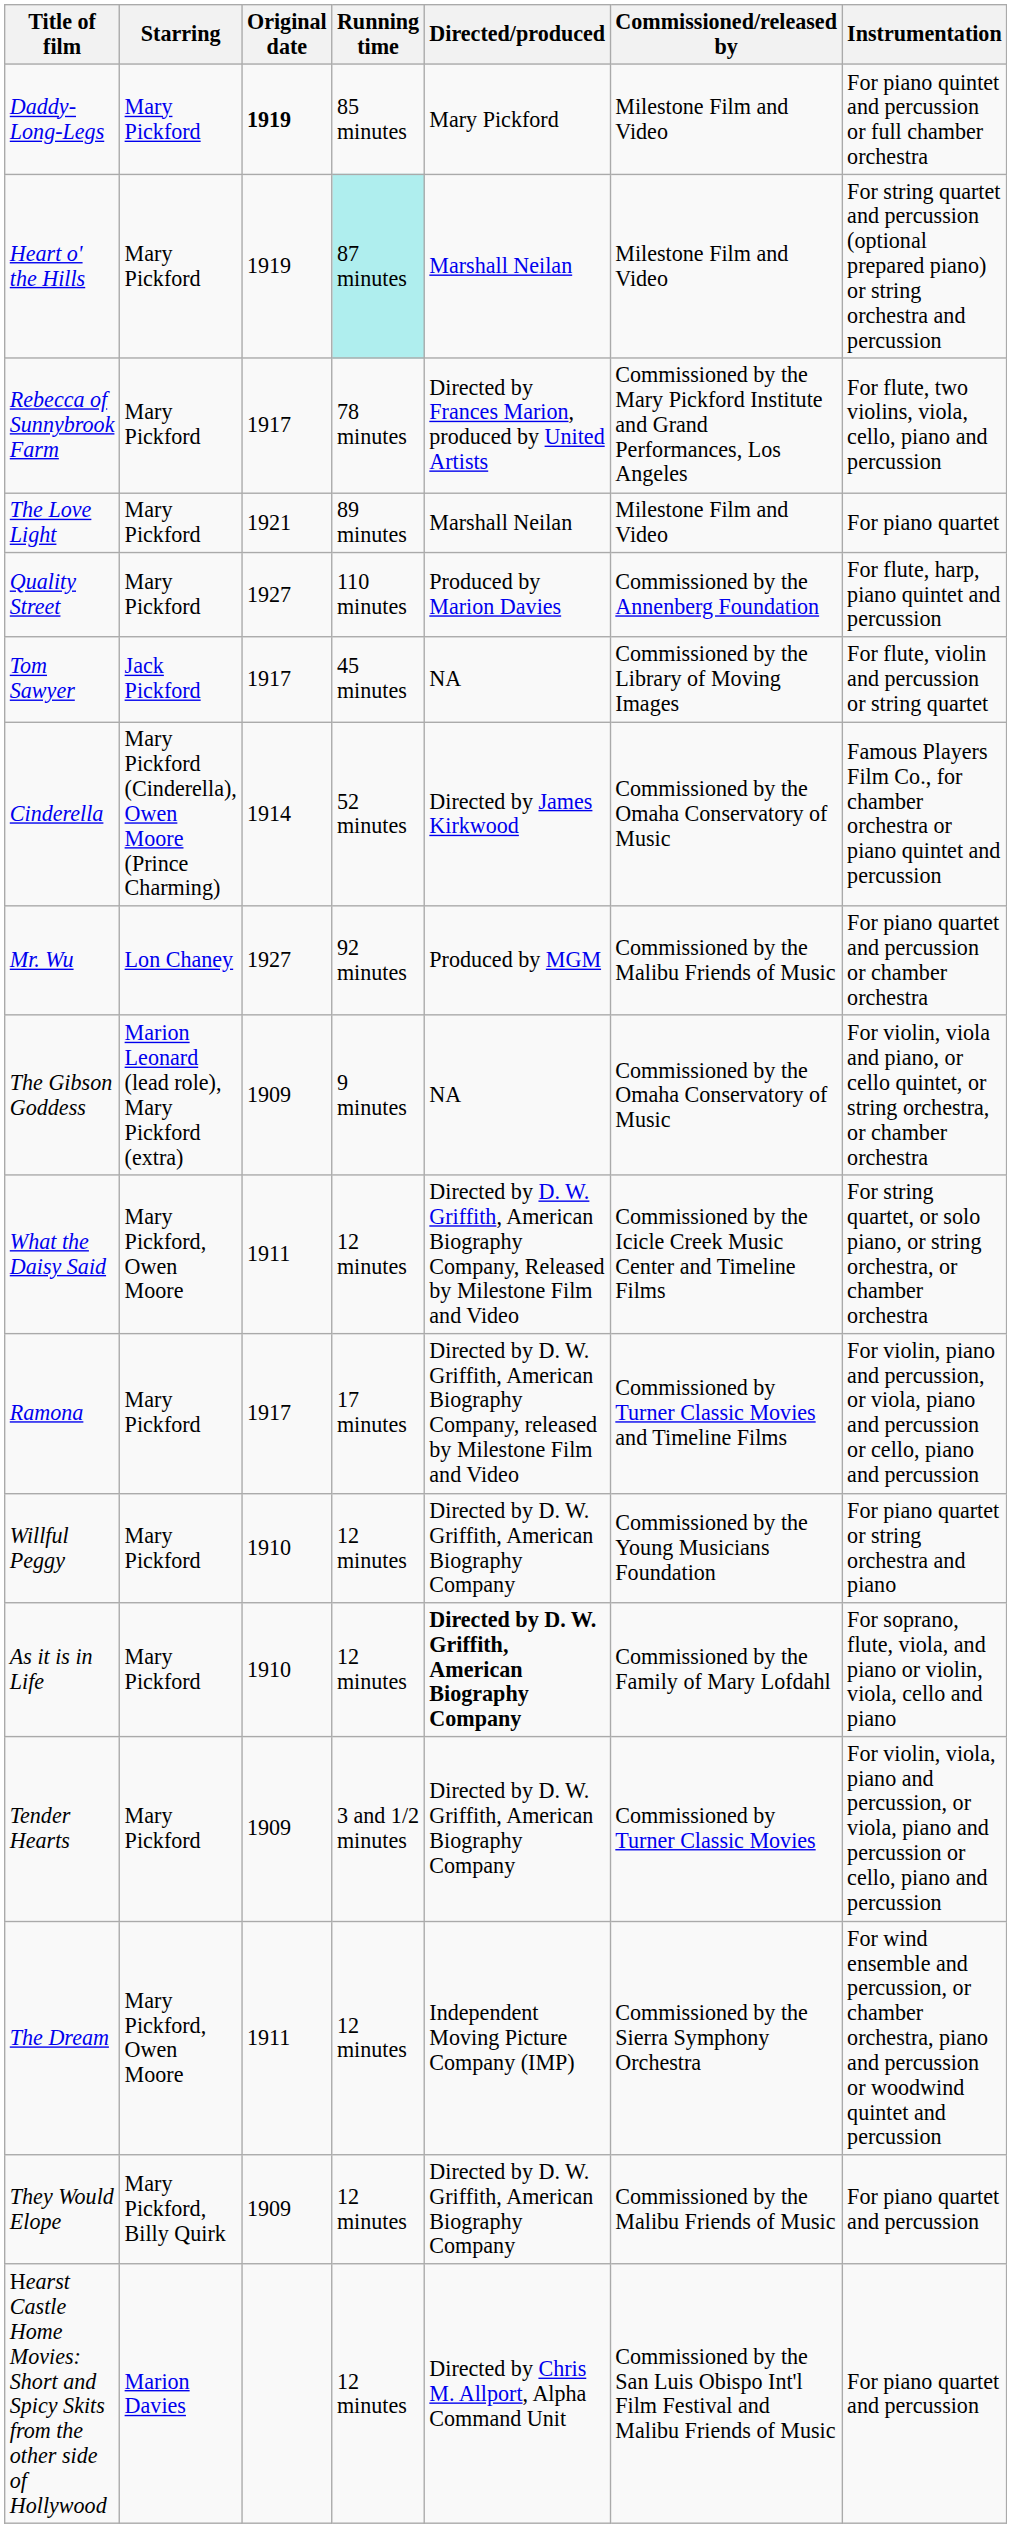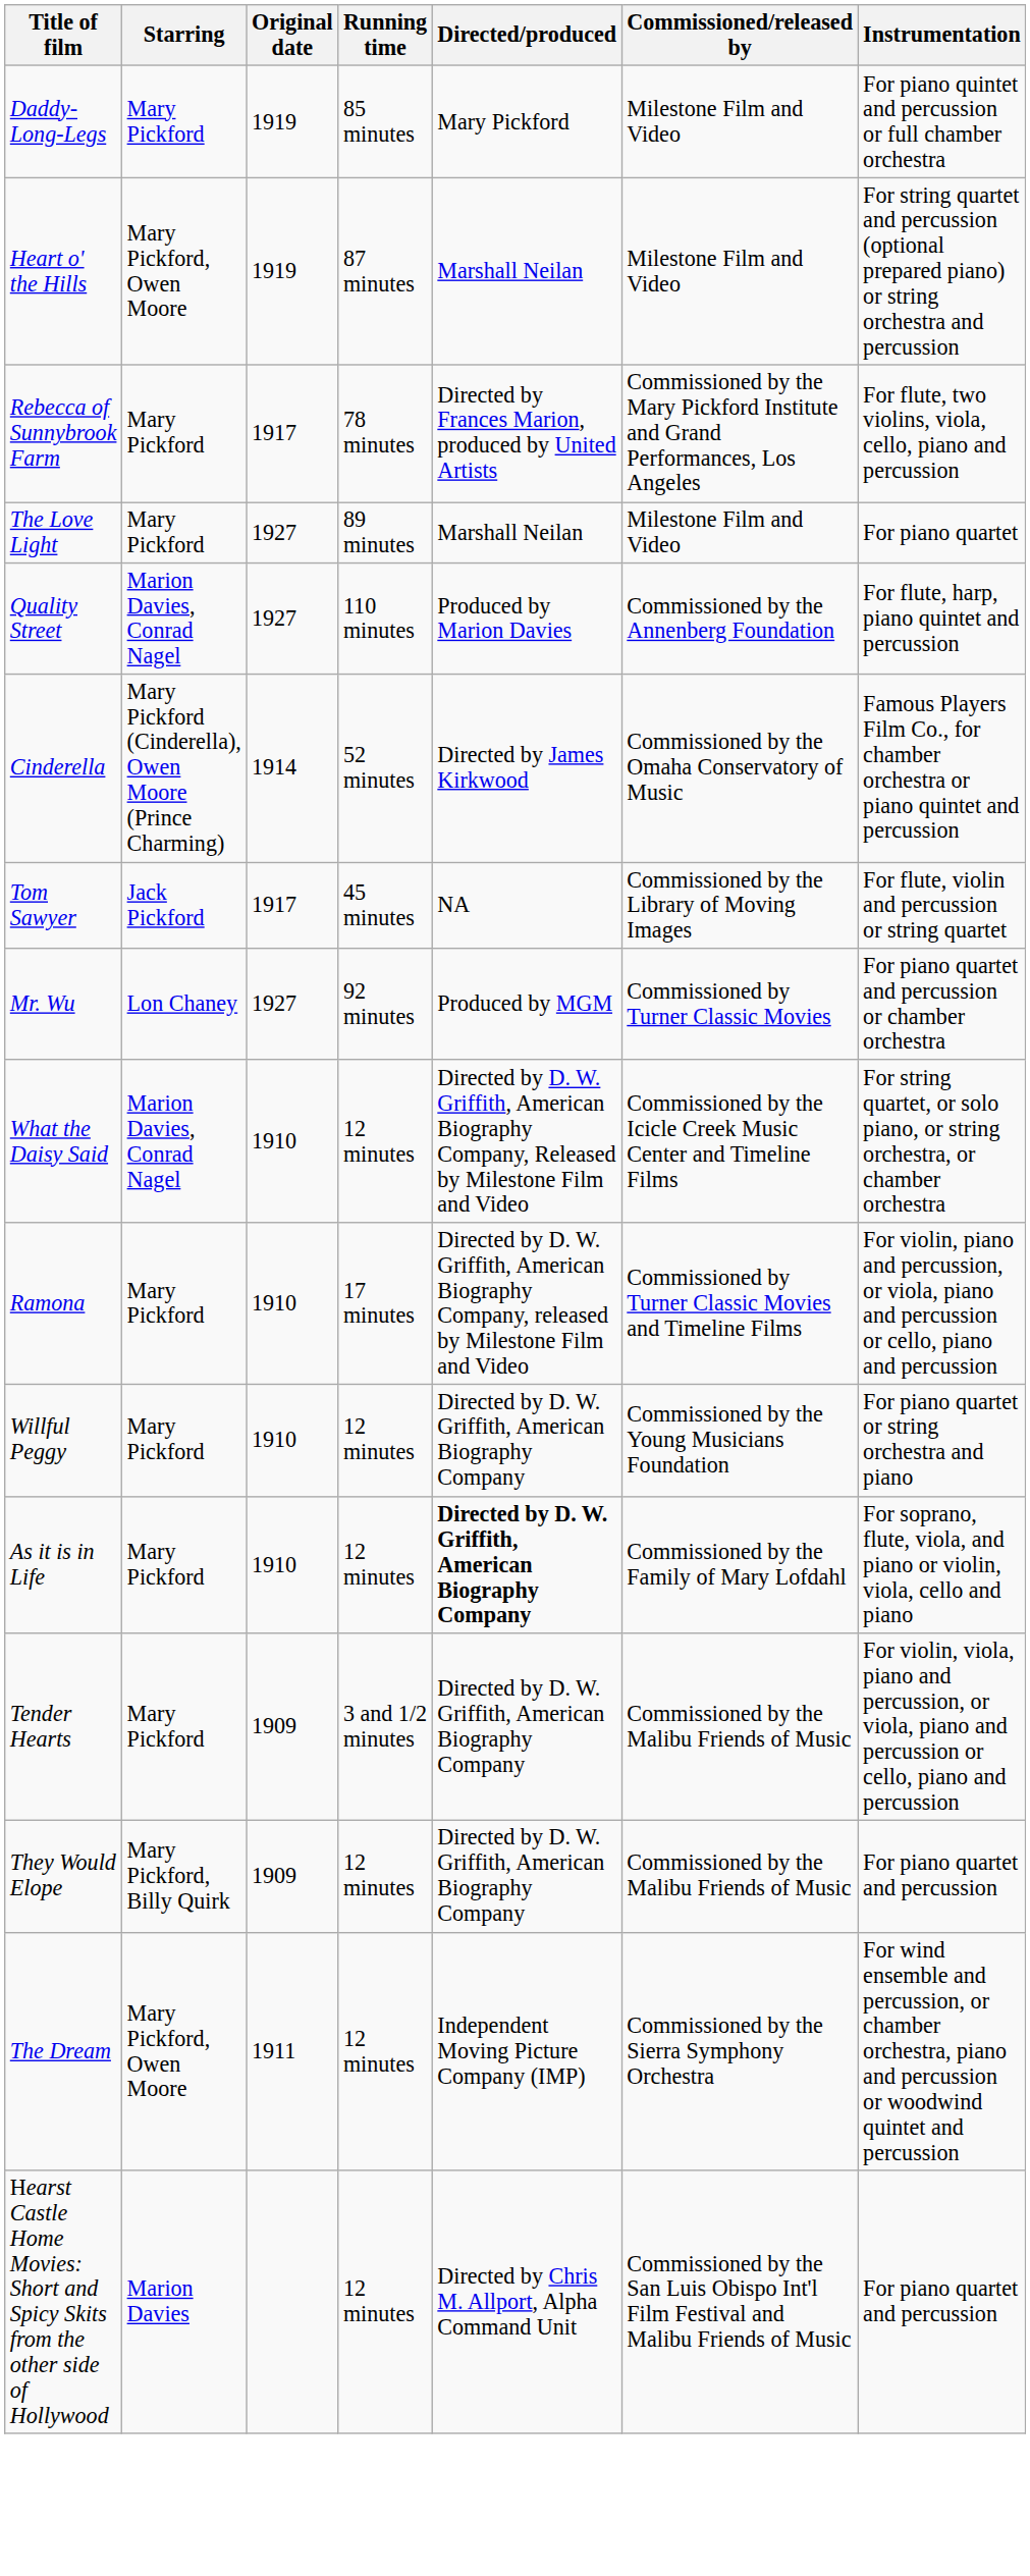 <table class="wikitable">
 <tr>
 <th>Title of film</th>
 <th>Starring</th>
 <th>Original date</th>
 <th>Running time</th>
 <th>Directed/produced</th>
 <th>Commissioned/released by</th>
 <th>Instrumentation</th>
 </tr>
 <tr>
 <td><em><a href='#'>Daddy-Long-Legs</a></em></td>
 <td><a href='#'>Mary Pickford</a></td>
-<td><strong>1919</strong></td>
+<td>1919</td>
 <td>85 minutes</td>
 <td>Mary Pickford</td>
 <td>Milestone Film and Video</td>
 <td>For piano quintet and percussion or full chamber orchestra</td>
 </tr>
 <tr>
 <td><em><a href='#'>Heart o' the Hills</a></em></td>
-<td>Mary Pickford</td>
+<td>Mary Pickford, Owen Moore</td>
 <td>1919</td>
-<td style="background: paleturquoise;">87 minutes</td>
+<td>87 minutes</td>
 <td><a href='#'>Marshall Neilan</a></td>
 <td>Milestone Film and Video</td>
 <td>For string quartet and percussion (optional prepared piano) or string orchestra and percussion</td>
 </tr>
 <tr>
 <td><em><a href='#'>Rebecca of Sunnybrook Farm</a></em></td>
 <td>Mary Pickford</td>
 <td>1917</td>
 <td>78 minutes</td>
 <td>Directed by <a href='#'>Frances Marion</a>, produced by <a href='#'>United Artists</a></td>
 <td>Commissioned by the Mary Pickford Institute and Grand Performances, Los Angeles</td>
 <td>For flute, two violins, viola, cello, piano and percussion</td>
 </tr>
 <tr>
 <td><em><a href='#'>The Love Light</a></em></td>
 <td>Mary Pickford</td>
-<td>1921</td>
+<td>1927</td>
 <td>89 minutes</td>
 <td>Marshall Neilan</td>
 <td>Milestone Film and Video</td>
 <td>For piano quartet</td>
 </tr>
 <tr>
 <td><em><a href='#'>Quality Street</a></em></td>
-<td>Mary Pickford</td>
+<td><a href='#'>Marion Davies</a>, <a href='#'>Conrad Nagel</a></td>
 <td>1927</td>
 <td>110 minutes</td>
 <td>Produced by <a href='#'>Marion Davies</a></td>
 <td>Commissioned by the <a href='#'>Annenberg Foundation</a></td>
 <td>For flute, harp, piano quintet and percussion</td>
+</tr>
+<tr>
+<td><em><a href='#'>Cinderella</a></em></td>
+<td>Mary Pickford (Cinderella), <a href='#'>Owen Moore</a> (Prince Charming)</td>
+<td>1914</td>
+<td>52 minutes</td>
+<td>Directed by <a href='#'>James Kirkwood</a></td>
+<td>Commissioned by the Omaha Conservatory of Music</td>
+<td>Famous Players Film Co., for chamber orchestra or piano quintet and percussion</td>
 </tr>
 <tr>
 <td><em><a href='#'>Tom Sawyer</a></em></td>
 <td><a href='#'>Jack Pickford</a></td>
 <td>1917</td>
 <td>45 minutes</td>
 <td>NA</td>
 <td>Commissioned by the Library of Moving Images</td>
 <td>For flute, violin and percussion<br>or string quartet</td>
 </tr>
 <tr>
-<td><em><a href='#'>Cinderella</a></em></td>
-<td>Mary Pickford (Cinderella), <a href='#'>Owen Moore</a> (Prince Charming)</td>
-<td>1914</td>
-<td>52 minutes</td>
-<td>Directed by <a href='#'>James Kirkwood</a></td>
-<td>Commissioned by the Omaha Conservatory of Music</td>
-<td>Famous Players Film Co., for chamber orchestra or piano quintet and percussion</td>
-</tr>
-<tr>
 <td><em><a href='#'>Mr. Wu</a></em></td>
 <td><a href='#'>Lon Chaney</a></td>
 <td>1927</td>
 <td>92 minutes</td>
 <td>Produced by <a href='#'>MGM</a></td>
-<td>Commissioned by the Malibu Friends of Music</td>
+<td>Commissioned by <a href='#'>Turner Classic Movies</a></td>
 <td>For piano quartet and percussion or chamber orchestra</td>
 </tr>
 <tr>
-<td><em>The Gibson Goddess</em></td>
-<td><a href='#'>Marion Leonard</a> (lead role), Mary Pickford (extra)</td>
-<td>1909</td>
-<td>9 minutes</td>
-<td>NA</td>
-<td>Commissioned by the Omaha Conservatory of Music</td>
-<td>For violin, viola and piano, or cello quintet, or string orchestra, or chamber orchestra</td>
-</tr>
-<tr>
 <td><em><a href='#'>What the Daisy Said</a></em></td>
-<td>Mary Pickford, Owen Moore</td>
-<td>1911</td>
+<td><a href='#'>Marion Davies</a>, <a href='#'>Conrad Nagel</a></td>
+<td>1910</td>
 <td>12 minutes</td>
 <td>Directed by <a href='#'>D. W. Griffith</a>, American Biography Company, Released by Milestone Film and Video</td>
 <td>Commissioned by the Icicle Creek Music Center and Timeline Films</td>
 <td>For string quartet, or solo piano, or string orchestra, or chamber orchestra</td>
 </tr>
 <tr>
 <td><em><a href='#'>Ramona</a></em></td>
 <td>Mary Pickford</td>
-<td>1917</td>
+<td>1910</td>
 <td>17 minutes</td>
 <td>Directed by D. W. Griffith, American Biography Company, released by Milestone Film and Video</td>
 <td>Commissioned by <a href='#'>Turner Classic Movies</a> and Timeline Films</td>
 <td>For violin, piano and percussion, or viola, piano and percussion or cello, piano and percussion</td>
 </tr>
 <tr>
 <td><em>Willful Peggy</em></td>
 <td>Mary Pickford</td>
 <td>1910</td>
 <td>12 minutes</td>
 <td>Directed by D. W. Griffith, American Biography Company</td>
 <td>Commissioned by the Young Musicians Foundation</td>
 <td>For piano quartet or string orchestra and piano</td>
 </tr>
 <tr>
 <td><em>As it is in Life</em></td>
 <td>Mary Pickford</td>
 <td>1910</td>
 <td>12 minutes</td>
 <td><strong>Directed by D. W. Griffith, American Biography Company</strong></td>
 <td>Commissioned by the Family of Mary Lofdahl</td>
 <td>For soprano, flute, viola, and piano or violin, viola, cello and piano</td>
 </tr>
 <tr>
 <td><em>Tender Hearts</em></td>
 <td>Mary Pickford</td>
 <td>1909</td>
 <td>3 and 1/2 minutes</td>
 <td>Directed by D. W. Griffith, American Biography Company</td>
-<td>Commissioned by <a href='#'>Turner Classic Movies</a></td>
+<td>Commissioned by the Malibu Friends of Music</td>
 <td>For violin, viola, piano and percussion, or viola, piano and percussion or cello, piano and percussion</td>
+</tr>
+<tr>
+<td><em>They Would Elope</em></td>
+<td>Mary Pickford, Billy Quirk</td>
+<td>1909</td>
+<td>12 minutes</td>
+<td>Directed by D. W. Griffith, American Biography Company</td>
+<td>Commissioned by the Malibu Friends of Music</td>
+<td>For piano quartet and percussion</td>
 </tr>
 <tr>
 <td><em><a href='#'>The Dream</a></em></td>
 <td>Mary Pickford, Owen Moore</td>
 <td>1911</td>
 <td>12 minutes</td>
 <td>Independent Moving Picture Company (IMP)</td>
 <td>Commissioned by the Sierra Symphony Orchestra</td>
 <td>For wind ensemble and percussion, or chamber orchestra, piano and percussion or woodwind quintet and percussion</td>
 </tr>
 <tr>
-<td><em>They Would Elope</em></td>
-<td>Mary Pickford, Billy Quirk</td>
-<td>1909</td>
-<td>12 minutes</td>
-<td>Directed by D. W. Griffith, American Biography Company</td>
-<td>Commissioned by the Malibu Friends of Music</td>
-<td>For piano quartet and percussion</td>
-</tr>
-<tr>
 <td>H<em>earst Castle Home Movies: Short and Spicy Skits from the other side of Hollywood</em></td>
 <td><a href='#'>Marion Davies</a></td>
 <td></td>
 <td>12 minutes</td>
 <td>Directed by <a href='#'>Chris M. Allport</a>, Alpha Command Unit</td>
 <td>Commissioned by the San Luis Obispo Int'l Film Festival and Malibu Friends of Music</td>
 <td>For piano quartet and percussion</td>
 </tr>
 </table>
